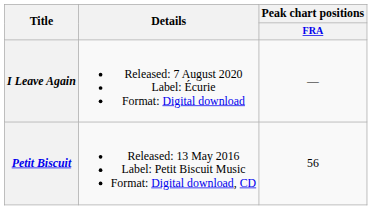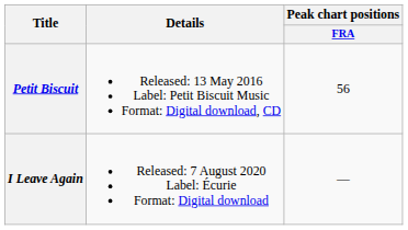 <table class="wikitable plainrowheaders" style="text-align:center">
 <tr>
 <th scope="col" rowspan="2">Title</th>
 <th scope="col" rowspan="2">Details</th>
 <th scope="col" colspan="1">Peak chart positions</th>
 </tr>
 <tr>
 <th scope="col" style="font-size:85%;"><a href='#'>FRA</a><br></th>
 </tr>
 <tr>
+<th scope="row"><em><a href='#'>Petit Biscuit</a></em></th>
+<td><br><ul><li>Released: 13 May 2016</li><li>Label: Petit Biscuit Music</li><li>Format: <a href='#'>Digital download</a>, <a href='#'>CD</a></li></ul></td>
+<td>56<br></td>
+</tr>
+<tr>
 <th scope="row"><em>I Leave Again</em></th>
 <td><br><ul><li>Released: 7 August 2020</li><li>Label: Écurie</li><li>Format: <a href='#'>Digital download</a></li></ul></td>
 <td>—</td>
 </tr>
-<tr>
-<th scope="row"><em><a href='#'>Petit Biscuit</a></em></th>
-<td><br><ul><li>Released: 13 May 2016</li><li>Label: Petit Biscuit Music</li><li>Format: <a href='#'>Digital download</a>, <a href='#'>CD</a></li></ul></td>
-<td>56<br></td>
-</tr>
 </table>
